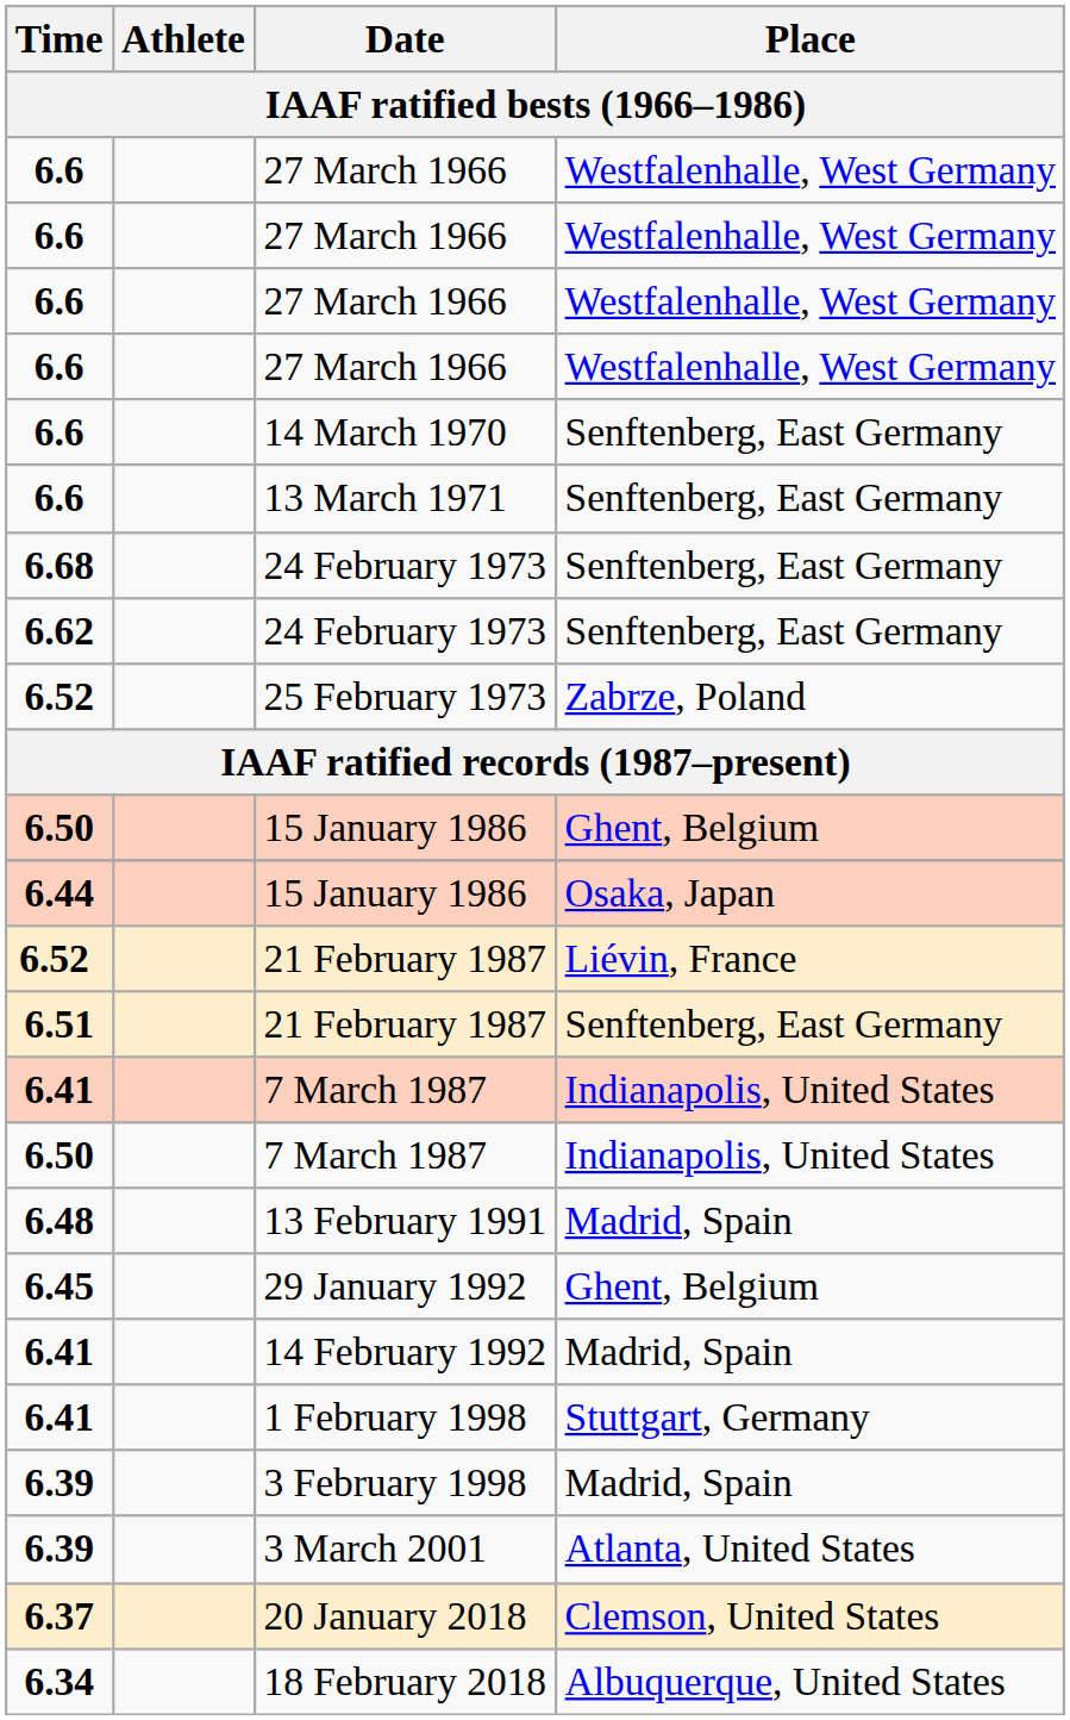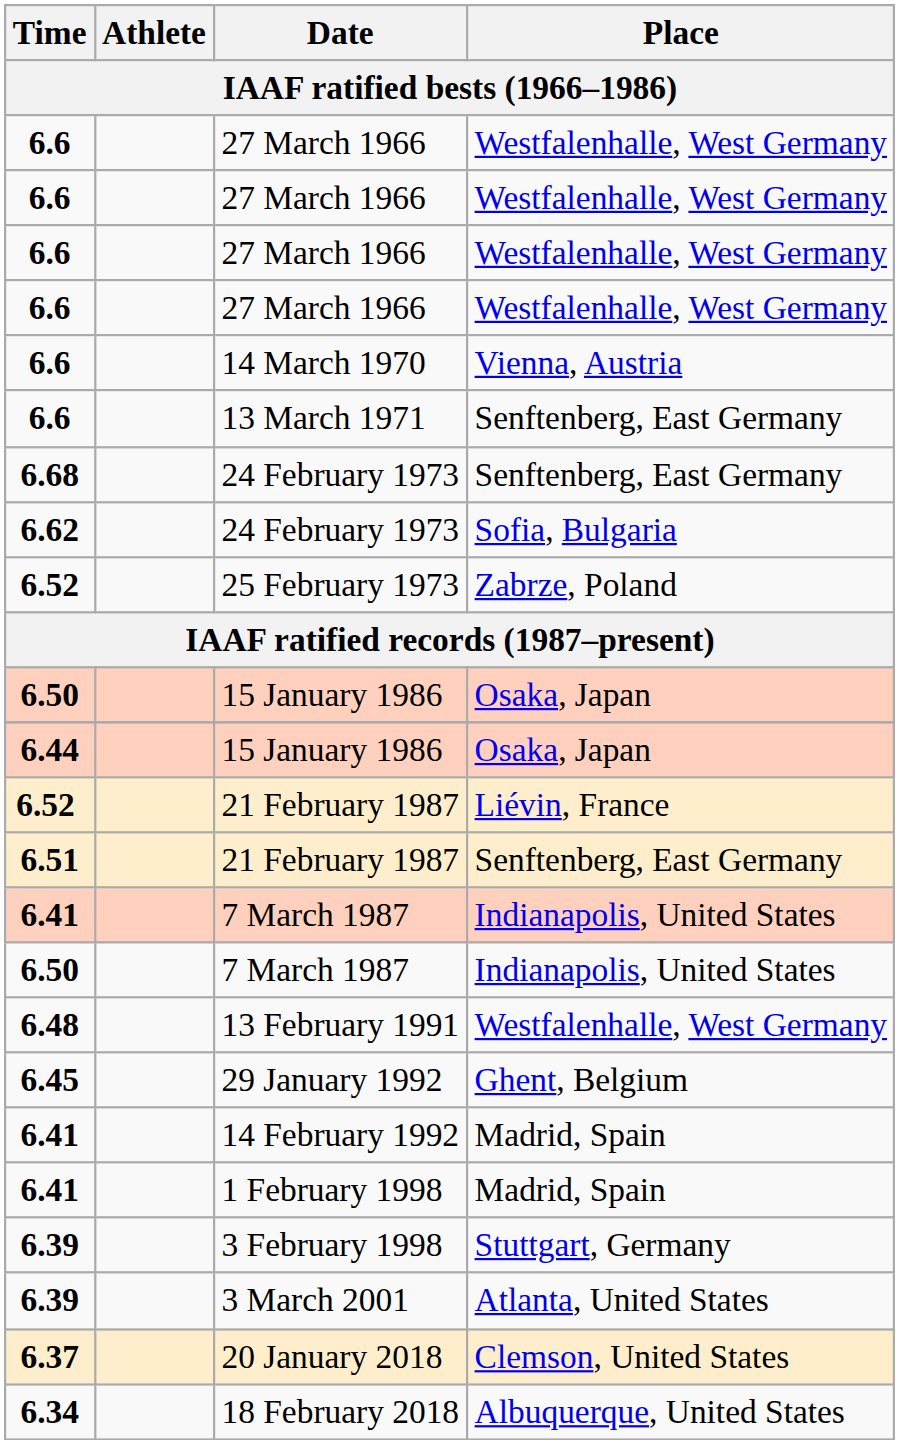 <table class="wikitable sortable" style="font-size:95%">
 <tr>
 <th>Time</th>
 <th>Athlete</th>
 <th>Date</th>
 <th>Place</th>
 </tr>
 <tr>
 <th colspan="5">IAAF ratified bests (1966–1986)</th>
 </tr>
 <tr>
 <td align="center"><strong>6.6</strong></td>
 <td></td>
 <td>27 March 1966</td>
 <td><a href='#'>Westfalenhalle</a>, <a href='#'>West Germany</a></td>
 </tr>
 <tr>
 <td align="center"><strong>6.6</strong> </td>
 <td></td>
 <td>27 March 1966</td>
 <td><a href='#'>Westfalenhalle</a>, <a href='#'>West Germany</a></td>
 </tr>
 <tr>
 <td align="center"><strong>6.6</strong></td>
 <td></td>
 <td>27 March 1966</td>
 <td><a href='#'>Westfalenhalle</a>, <a href='#'>West Germany</a></td>
 </tr>
 <tr>
 <td align="center"><strong>6.6</strong></td>
 <td></td>
 <td>27 March 1966</td>
 <td><a href='#'>Westfalenhalle</a>, <a href='#'>West Germany</a></td>
 </tr>
 <tr>
 <td align="center"><strong>6.6</strong></td>
 <td></td>
 <td>14 March 1970</td>
-<td>Senftenberg, East Germany</td>
+<td><a href='#'>Vienna</a>, <a href='#'>Austria</a></td>
 </tr>
 <tr>
 <td align="center"><strong>6.6</strong></td>
 <td></td>
 <td>13 March 1971</td>
 <td>Senftenberg, East Germany</td>
 </tr>
 <tr>
 <td align="center"><strong>6.68</strong></td>
 <td></td>
 <td>24 February 1973</td>
 <td>Senftenberg, East Germany</td>
 </tr>
 <tr>
 <td align="center"><strong>6.62</strong></td>
 <td></td>
 <td>24 February 1973</td>
-<td>Senftenberg, East Germany</td>
+<td><a href='#'>Sofia</a>, <a href='#'>Bulgaria</a></td>
 </tr>
 <tr>
 <td align="center"><strong>6.52</strong></td>
 <td></td>
 <td>25 February 1973</td>
 <td><a href='#'>Zabrze</a>, Poland</td>
 </tr>
 <tr>
 <th colspan="5">IAAF ratified records (1987–present)</th>
 </tr>
 <tr style="background: #ffd0bd">
 <td align="center"><strong>6.50</strong></td>
 <td> </td>
 <td>15 January 1986</td>
-<td><a href='#'>Ghent</a>, Belgium</td>
+<td><a href='#'>Osaka</a>, Japan</td>
 </tr>
 <tr>
 </tr>
 <tr style="background: #ffd0bd">
 <td align="center"><strong>6.44</strong></td>
 <td></td>
 <td>15 January 1986</td>
 <td><a href='#'>Osaka</a>, Japan</td>
 </tr>
 <tr style="background: #fec">
 <td align="center"><strong>6.52</strong>  </td>
 <td></td>
 <td>21 February 1987</td>
 <td><a href='#'>Liévin</a>, France</td>
 </tr>
 <tr style="background: #fec">
 <td align="center"><strong>6.51</strong></td>
 <td></td>
 <td>21 February 1987</td>
 <td>Senftenberg, East Germany</td>
 </tr>
 <tr style="background: #ffd0bd">
 <td align="center"><strong>6.41</strong></td>
 <td></td>
 <td>7 March 1987</td>
 <td><a href='#'>Indianapolis</a>, United States</td>
 </tr>
 <tr>
 <td align="center"><strong>6.50</strong></td>
 <td></td>
 <td>7 March 1987</td>
 <td><a href='#'>Indianapolis</a>, United States</td>
 </tr>
 <tr>
 <td align="center"><strong>6.48</strong></td>
 <td></td>
 <td>13 February 1991</td>
-<td><a href='#'>Madrid</a>, Spain</td>
+<td><a href='#'>Westfalenhalle</a>, <a href='#'>West Germany</a></td>
 </tr>
 <tr>
 <td align="center"><strong>6.45</strong></td>
 <td></td>
 <td>29 January 1992</td>
 <td><a href='#'>Ghent</a>, Belgium</td>
 </tr>
 <tr>
 <td align="center"><strong>6.41</strong></td>
 <td></td>
 <td>14 February 1992</td>
 <td>Madrid, Spain</td>
 </tr>
 <tr>
 <td align="center"><strong>6.41</strong></td>
 <td></td>
 <td>1 February 1998</td>
-<td><a href='#'>Stuttgart</a>, Germany</td>
+<td>Madrid, Spain</td>
 </tr>
 <tr>
 <td align="center"><strong>6.39</strong></td>
 <td></td>
 <td>3 February 1998</td>
-<td>Madrid, Spain</td>
+<td><a href='#'>Stuttgart</a>, Germany</td>
 </tr>
 <tr>
 <td align="center"><strong>6.39</strong></td>
 <td></td>
 <td>3 March 2001</td>
 <td><a href='#'>Atlanta</a>, United States</td>
 </tr>
 <tr style="background: #fec">
 <td align="center"><strong>6.37</strong> </td>
 <td></td>
 <td>20 January 2018</td>
 <td><a href='#'>Clemson</a>, United States</td>
 </tr>
 <tr>
 <td align="center"><strong>6.34</strong></td>
 <td></td>
 <td>18 February 2018</td>
 <td><a href='#'>Albuquerque</a>, United States</td>
 </tr>
 </table>
